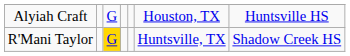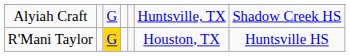 <table class="wikitable sortable" style="text-align: center">
 <tr align=center>
 </tr>
 <tr>
 <td>Alyiah Craft</td>
 <td></td>
 <td><a href='#'>G</a></td>
 <td></td>
 <td></td>
-<td><a href='#'>Houston, TX</a></td>
-<td><a href='#'>Huntsville HS</a></td>
+<td><a href='#'>Huntsville, TX</a></td>
+<td><a href='#'>Shadow Creek HS</a></td>
 </tr>
 <tr>
 <td>R'Mani Taylor</td>
 <td></td>
 <td style="background: gold;"><a href='#'>G</a></td>
 <td></td>
 <td></td>
-<td><a href='#'>Huntsville, TX</a></td>
-<td><a href='#'>Shadow Creek HS</a></td>
+<td><a href='#'>Houston, TX</a></td>
+<td><a href='#'>Huntsville HS</a></td>
 </tr>
 </table>
